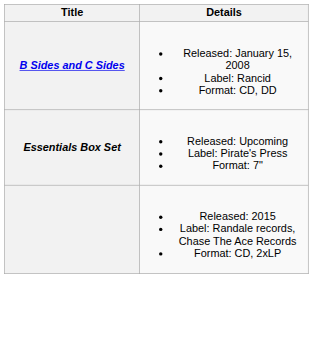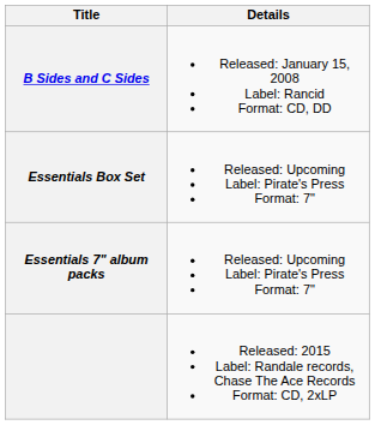 <table class="wikitable plainrowheaders" style="text-align:center;">
 <tr>
 <th scope="col" style="width:12em;">Title</th>
 <th scope="col" style="width:15em;">Details</th>
 </tr>
 <tr>
 <th scope="row"><em><a href='#'>B Sides and C Sides</a></em></th>
 <td><br><ul><li>Released: January 15, 2008</li><li>Label: Rancid</li><li>Format: CD, DD</li></ul></td>
 </tr>
 <tr>
 <th scope="row"><em>Essentials Box Set</em></th>
 <td><br><ul><li>Released: Upcoming</li><li>Label: Pirate's Press</li><li>Format: 7"</li></ul></td>
 </tr>
 <tr>
+<th scope="row"><em>Essentials 7" album packs</em></th>
+<td><br><ul><li>Released: Upcoming</li><li>Label: Pirate's Press</li><li>Format: 7"</li></ul></td>
+</tr>
+<tr>
 <th scope="row"><em></em></th>
 <td><br><ul><li>Released: 2015</li><li>Label: Randale records, Chase The Ace Records</li><li>Format: CD, 2xLP</li></ul></td>
 </tr>
 </table>
